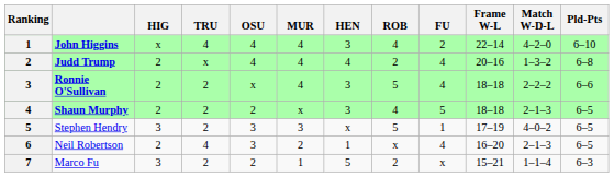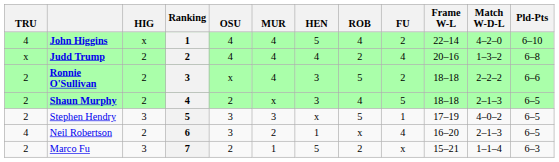 <table class="wikitable" style="text-align:center">
 <tr>
-<th width=60>Ranking</th>
+<th width=60><br> TRU</th>
 <th class="unsortable" width=110></th>
 <th width=60><br> HIG</th>
-<th width=60><br> TRU</th>
+<th width=60>Ranking</th>
 <th width=60><br> OSU</th>
 <th width=60><br> MUR</th>
 <th width=60><br> HEN</th>
 <th width=60><br> ROB</th>
 <th width=60><br> FU</th>
 <th width=60>Frame<br>W-L</th>
 <th width=60>Match<br>W-D-L</th>
 <th width=60>Pld-Pts</th>
 </tr>
 <tr style="background:#aaffaa;">
-<th>1</th>
+<td>4</td>
 <td align="left"><strong><a href='#'>John Higgins</a></strong></td>
 <td>x</td>
+<th>1</th>
 <td>4</td>
 <td>4</td>
-<td>4</td>
-<td>3</td>
+<td>5</td>
 <td>4</td>
 <td>2</td>
 <td>22–14</td>
 <td>4–2–0</td>
 <td>6–10</td>
 </tr>
 <tr style="background:#aaffaa;">
-<th>2</th>
+<td>x</td>
 <td align="left"><strong><a href='#'>Judd Trump</a></strong></td>
 <td>2</td>
-<td>x</td>
+<th>2</th>
 <td>4</td>
 <td>4</td>
 <td>4</td>
 <td>2</td>
 <td>4</td>
 <td>20–16</td>
 <td>1–3–2</td>
 <td>6–8</td>
 </tr>
 <tr style="background:#aaffaa;">
-<th>3</th>
+<td>2</td>
 <td align="left"><strong><a href='#'>Ronnie O'Sullivan</a></strong></td>
 <td>2</td>
-<td>2</td>
+<th>3</th>
 <td>x</td>
 <td>4</td>
 <td>3</td>
 <td>5</td>
-<td>4</td>
+<td>2</td>
 <td>18–18</td>
 <td>2–2–2</td>
 <td>6–6</td>
 </tr>
 <tr style="background:#aaffaa;">
-<th>4</th>
+<td>2</td>
 <td align="left"><strong><a href='#'>Shaun Murphy</a></strong></td>
 <td>2</td>
-<td>2</td>
+<th>4</th>
 <td>2</td>
 <td>x</td>
 <td>3</td>
 <td>4</td>
 <td>5</td>
 <td>18–18</td>
 <td>2–1–3</td>
 <td>6–5</td>
 </tr>
 <tr>
-<th>5</th>
+<td>2</td>
 <td align="left"><a href='#'>Stephen Hendry</a></td>
 <td>3</td>
-<td>2</td>
+<th>5</th>
 <td>3</td>
 <td>3</td>
 <td>x</td>
 <td>5</td>
 <td>1</td>
 <td>17–19</td>
 <td>4–0–2</td>
 <td>6–5</td>
 </tr>
 <tr>
-<th>6</th>
+<td>4</td>
 <td align="left"><a href='#'>Neil Robertson</a></td>
 <td>2</td>
-<td>4</td>
+<th>6</th>
 <td>3</td>
 <td>2</td>
 <td>1</td>
 <td>x</td>
 <td>4</td>
 <td>16–20</td>
 <td>2–1–3</td>
 <td>6–5</td>
 </tr>
 <tr>
-<th>7</th>
+<td>2</td>
 <td align="left"><a href='#'>Marco Fu</a></td>
 <td>3</td>
-<td>2</td>
+<th>7</th>
 <td>2</td>
 <td>1</td>
 <td>5</td>
 <td>2</td>
 <td>x</td>
 <td>15–21</td>
 <td>1–1–4</td>
 <td>6–3</td>
 </tr>
 </table>
